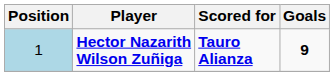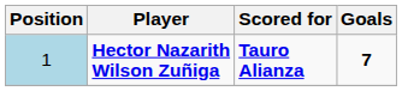 <table class="wikitable" style="text-align: center;">
 <tr>
 <th>Position</th>
 <th>Player</th>
 <th>Scored for</th>
 <th>Goals</th>
 </tr>
 <tr>
 <td style="background: lightblue;">1</td>
 <td align="left"> <strong><a href='#'>Hector Nazarith</a></strong><br> <strong><a href='#'>Wilson Zuñiga</a></strong></td>
 <td align="left"><strong><a href='#'>Tauro</a></strong><br><strong><a href='#'>Alianza</a></strong></td>
-<td><strong>9</strong></td>
+<td><strong>7</strong></td>
 </tr>
 <tr>
 </tr>
 </table>
